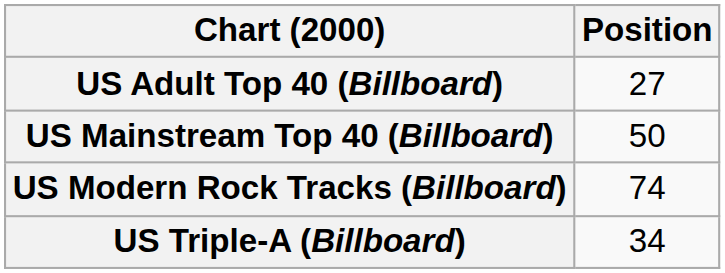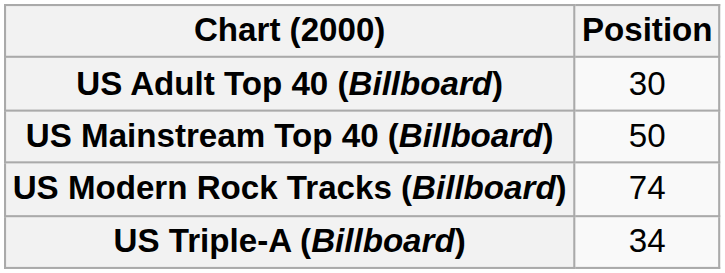 <table class="wikitable sortable plainrowheaders" style="text-align:center">
 <tr>
 <th scope="col">Chart (2000)</th>
 <th scope="col">Position</th>
 </tr>
 <tr>
 <th scope="row">US Adult Top 40 (<em>Billboard</em>)</th>
-<td>27</td>
+<td>30</td>
 </tr>
 <tr>
 <th scope="row">US Mainstream Top 40 (<em>Billboard</em>)</th>
 <td>50</td>
 </tr>
 <tr>
 <th scope="row">US Modern Rock Tracks (<em>Billboard</em>)</th>
 <td>74</td>
 </tr>
 <tr>
 <th scope="row">US Triple-A (<em>Billboard</em>)</th>
 <td>34</td>
 </tr>
 </table>
